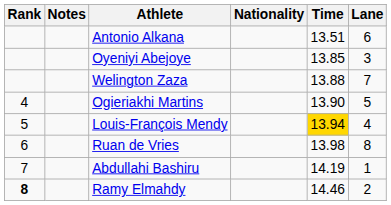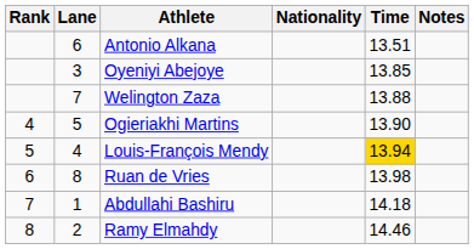 <table class="wikitable sortable" style="text-align:center">
 <tr>
 <th>Rank</th>
-<th>Notes</th>
+<th>Lane</th>
 <th>Athlete</th>
 <th>Nationality</th>
 <th>Time</th>
-<th>Lane</th>
+<th>Notes</th>
 </tr>
 <tr>
 <td></td>
-<td></td>
+<td>6</td>
 <td align="left"><a href='#'>Antonio Alkana</a></td>
 <td align=left></td>
 <td>13.51</td>
-<td>6</td>
+<td></td>
 </tr>
 <tr>
 <td></td>
-<td></td>
+<td>3</td>
 <td align="left"><a href='#'>Oyeniyi Abejoye</a></td>
 <td align=left></td>
 <td>13.85</td>
-<td>3</td>
+<td></td>
 </tr>
 <tr>
 <td></td>
-<td></td>
+<td>7</td>
 <td align="left"><a href='#'>Welington Zaza</a></td>
 <td align=left></td>
 <td>13.88</td>
-<td>7</td>
+<td></td>
 </tr>
 <tr>
 <td>4</td>
-<td></td>
+<td>5</td>
 <td align="left"><a href='#'>Ogieriakhi Martins</a></td>
 <td align=left></td>
 <td>13.90</td>
-<td>5</td>
+<td></td>
 </tr>
 <tr>
 <td>5</td>
-<td></td>
+<td>4</td>
 <td align="left"><a href='#'>Louis-François Mendy</a></td>
 <td align=left></td>
 <td style="background: gold;">13.94</td>
-<td>4</td>
+<td></td>
 </tr>
 <tr>
 <td>6</td>
-<td></td>
+<td>8</td>
 <td align="left"><a href='#'>Ruan de Vries</a></td>
 <td align=left></td>
 <td>13.98</td>
-<td>8</td>
+<td></td>
 </tr>
 <tr>
 <td>7</td>
-<td></td>
+<td>1</td>
 <td align="left"><a href='#'>Abdullahi Bashiru</a></td>
 <td align=left></td>
-<td>14.19</td>
-<td>1</td>
+<td>14.18</td>
+<td></td>
 </tr>
 <tr>
-<td><strong>8</strong></td>
-<td></td>
+<td>8</td>
+<td>2</td>
 <td align="left"><a href='#'>Ramy Elmahdy</a></td>
 <td align=left></td>
 <td>14.46</td>
-<td>2</td>
+<td></td>
 </tr>
 </table>
